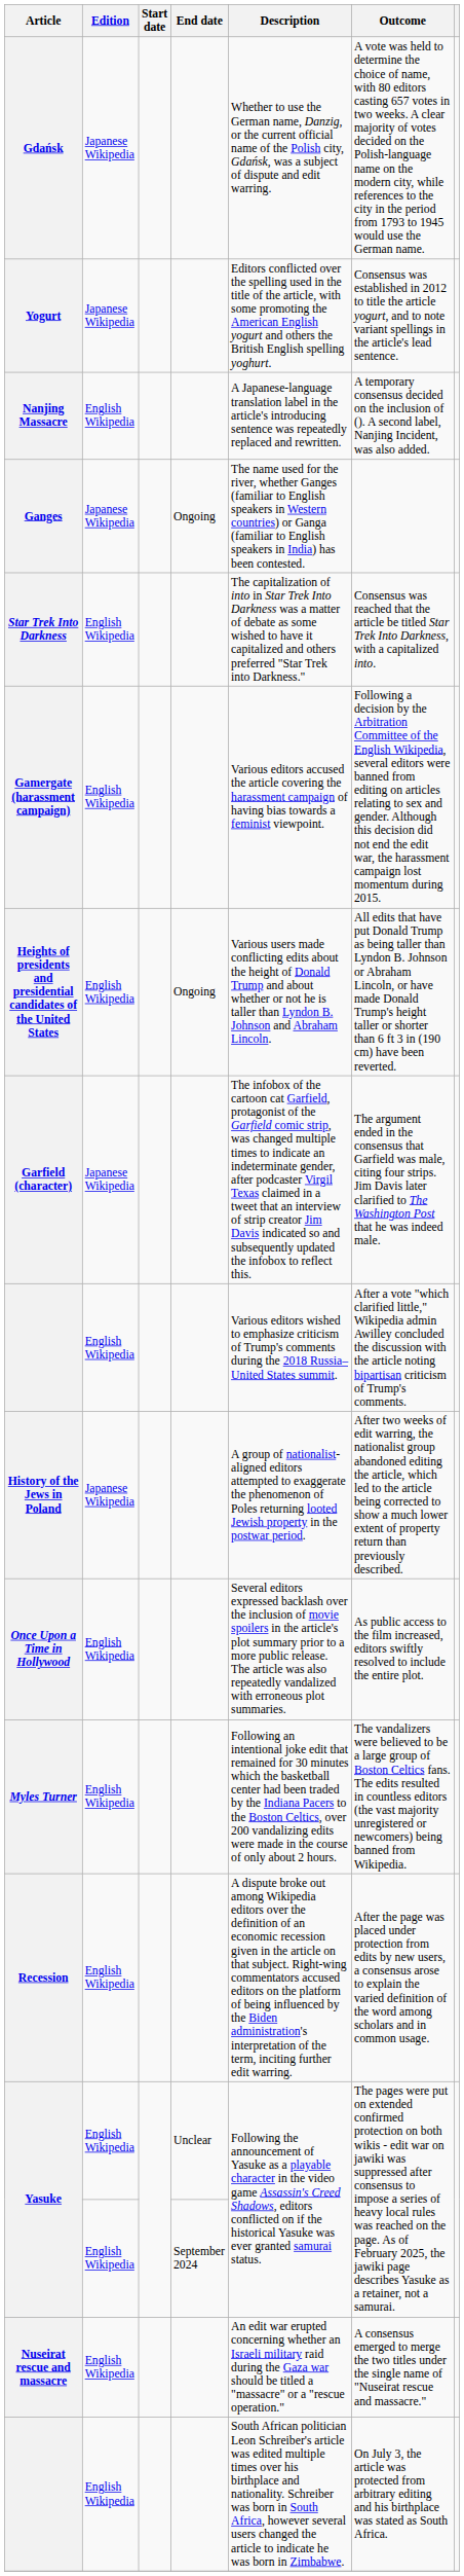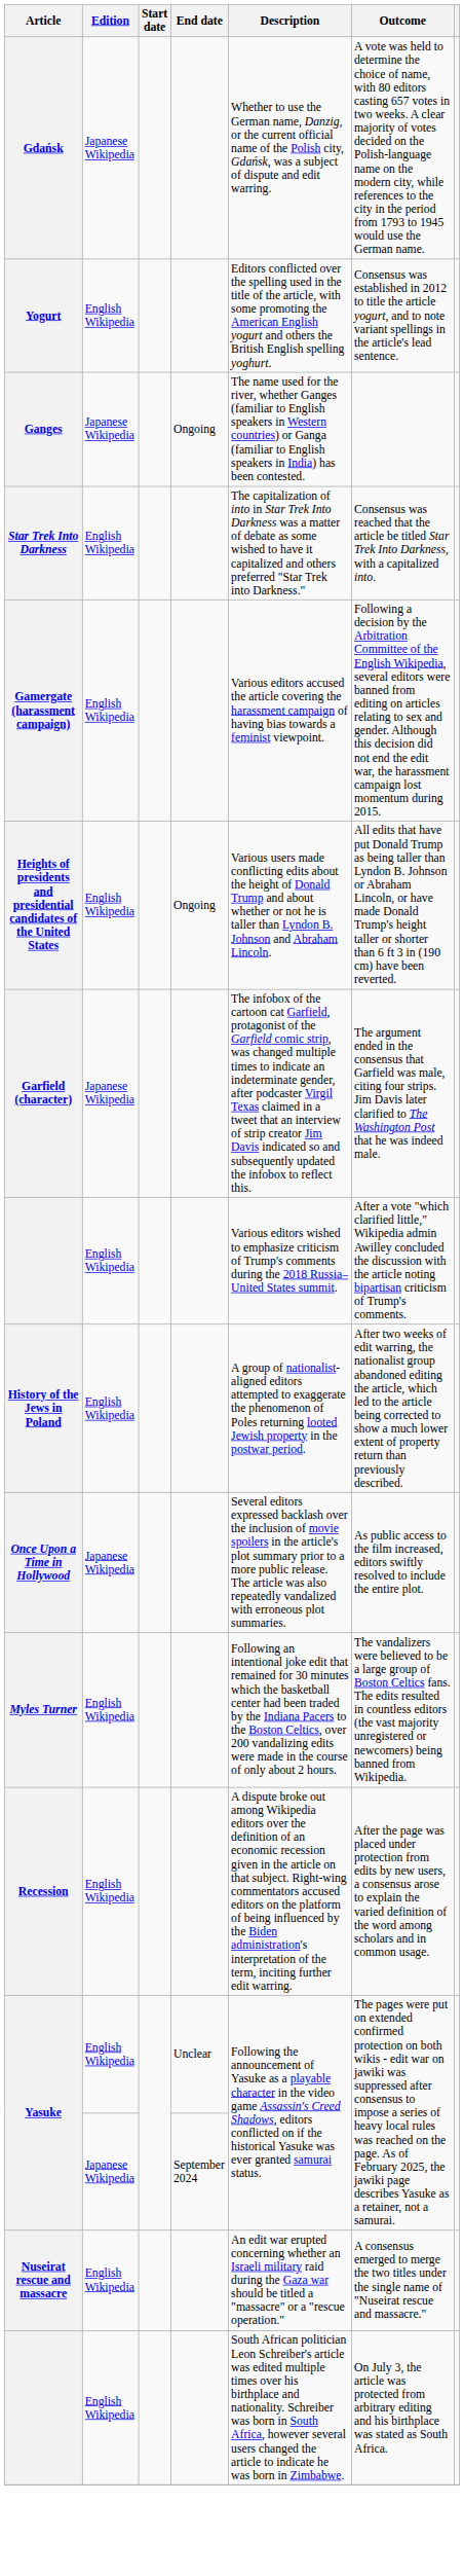 <table class="wikitable sortable sticky-header">
 <tr>
 <th scope="col">Article</th>
 <th scope="col"><a href='#'>Edition</a></th>
 <th scope="col">Start date</th>
 <th scope="col">End date</th>
 <th scope="col" class="unsortable">Description</th>
 <th scope="col" class="unsortable">Outcome</th>
 <th scope="col" class="unsortable"></th>
 </tr>
 <tr>
 <th scope="row"><a href='#'>Gdańsk</a></th>
 <td><a href='#'>Japanese Wikipedia</a></td>
 <td></td>
 <td></td>
 <td>Whether to use the German name, <em>Danzig,</em> or the current official name of the <a href='#'>Polish</a> city, <em>Gdańsk</em>, was a subject of dispute and edit warring.</td>
 <td>A vote was held to determine the choice of name, with 80 editors casting 657 votes in two weeks. A clear majority of votes decided on the Polish-language name on the modern city, while references to the city in the period from 1793 to 1945 would use the German name.</td>
 <td></td>
 </tr>
 <tr>
 <th scope="row"><a href='#'>Yogurt</a></th>
-<td><a href='#'>Japanese Wikipedia</a></td>
+<td><a href='#'>English Wikipedia</a></td>
 <td></td>
 <td></td>
 <td>Editors conflicted over the spelling used in the title of the article, with some promoting the <a href='#'>American English</a> <em>yogurt</em> and others the British English spelling <em>yoghurt</em>.</td>
 <td>Consensus was established in 2012 to title the article <em>yogurt</em>, and to note variant spellings in the article's lead sentence.</td>
-<td></td>
-</tr>
-<tr>
-<th scope="row"><a href='#'>Nanjing Massacre</a></th>
-<td><a href='#'>English Wikipedia</a></td>
-<td></td>
-<td></td>
-<td>A Japanese-language translation label in the article's introducing sentence was repeatedly replaced and rewritten.</td>
-<td>A temporary consensus decided on the inclusion of  (). A second label, Nanjing Incident, was also added.</td>
 <td></td>
 </tr>
 <tr>
 <th scope="row"><a href='#'>Ganges</a></th>
 <td><a href='#'>Japanese Wikipedia</a></td>
 <td></td>
 <td>Ongoing</td>
 <td>The name used for the river, whether Ganges (familiar to English speakers in <a href='#'>Western countries</a>) or Ganga (familiar to English speakers in <a href='#'>India</a>) has been contested.</td>
 <td></td>
 <td></td>
 </tr>
 <tr>
 <th scope="row"><em><a href='#'>Star Trek Into Darkness</a></em></th>
 <td><a href='#'>English Wikipedia</a></td>
 <td></td>
 <td></td>
 <td>The capitalization of <em>into</em> in <em>Star Trek Into Darkness</em> was a matter of debate as some wished to have it capitalized and others preferred "Star Trek into Darkness."</td>
 <td>Consensus was reached that the article be titled <em>Star Trek Into Darkness</em>, with a capitalized <em>into</em>.</td>
 <td></td>
 </tr>
 <tr>
 <th scope="row"><a href='#'>Gamergate (harassment campaign)</a></th>
 <td><a href='#'>English Wikipedia</a></td>
 <td></td>
 <td></td>
 <td>Various editors accused the article covering the <a href='#'>harassment campaign</a> of having bias towards a <a href='#'>feminist</a> viewpoint.</td>
 <td>Following a decision by the <a href='#'>Arbitration Committee of the English Wikipedia</a>, several editors were banned from editing on articles relating to sex and gender. Although this decision did not end the edit war, the harassment campaign lost momentum during 2015.</td>
 <td></td>
 </tr>
 <tr>
 <th scope="row"><a href='#'>Heights of presidents and presidential candidates of the United States</a></th>
 <td><a href='#'>English Wikipedia</a></td>
 <td></td>
 <td>Ongoing</td>
 <td>Various users made conflicting edits about the height of <a href='#'>Donald Trump</a> and about whether or not he is taller than <a href='#'>Lyndon B. Johnson</a> and <a href='#'>Abraham Lincoln</a>.</td>
 <td>All edits that have put Donald Trump as being taller than Lyndon B. Johnson or Abraham Lincoln, or have made Donald Trump's height taller or shorter than 6 ft 3 in (190 cm) have been reverted.</td>
 <td></td>
 </tr>
 <tr>
 <th scope="row"><a href='#'>Garfield (character)</a></th>
 <td><a href='#'>Japanese Wikipedia</a></td>
 <td></td>
 <td></td>
 <td>The infobox of the cartoon cat <a href='#'>Garfield</a>, protagonist of the <a href='#'><em>Garfield</em> comic strip</a>, was changed multiple times to indicate an indeterminate gender, after podcaster <a href='#'>Virgil Texas</a> claimed in a tweet that an interview of strip creator <a href='#'>Jim Davis</a> indicated so and subsequently updated the infobox to reflect this.</td>
 <td>The argument ended in the consensus that Garfield was male, citing four strips. Jim Davis later clarified to <em><a href='#'>The Washington Post</a></em> that he was indeed male.</td>
 <td></td>
 </tr>
 <tr>
 <th scope="row"></th>
 <td><a href='#'>English Wikipedia</a></td>
 <td></td>
 <td></td>
 <td>Various editors wished to emphasize criticism of Trump's comments during the <a href='#'>2018 Russia–United States summit</a>.</td>
 <td>After a vote "which clarified little," Wikipedia admin Awilley concluded the discussion with the article noting <a href='#'>bipartisan</a> criticism of Trump's comments.</td>
 <td></td>
 </tr>
 <tr>
 <th scope="row"><a href='#'>History of the Jews in Poland</a></th>
-<td><a href='#'>Japanese Wikipedia</a></td>
+<td><a href='#'>English Wikipedia</a></td>
 <td></td>
 <td></td>
 <td>A group of <a href='#'>nationalist</a>-aligned editors attempted to exaggerate the phenomenon of Poles returning <a href='#'>looted Jewish property</a> in the <a href='#'>postwar period</a>.</td>
 <td>After two weeks of edit warring, the nationalist group abandoned editing the article, which led to the article being corrected to show a much lower extent of property return than previously described.</td>
 <td></td>
 </tr>
 <tr>
 <th scope="row"><em><a href='#'>Once Upon a Time in Hollywood</a></em></th>
-<td><a href='#'>English Wikipedia</a></td>
+<td><a href='#'>Japanese Wikipedia</a></td>
 <td></td>
 <td></td>
 <td>Several editors expressed backlash over the inclusion of <a href='#'>movie spoilers</a> in the article's plot summary prior to a more public release. The article was also repeatedly vandalized with erroneous plot summaries.</td>
 <td>As public access to the film increased, editors swiftly resolved to include the entire plot.</td>
 <td></td>
 </tr>
 <tr>
 <th scope="row"><em><a href='#'>Myles Turner</a></em></th>
 <td><a href='#'>English Wikipedia</a></td>
 <td></td>
 <td></td>
 <td>Following an intentional joke edit that remained for 30 minutes which the basketball center had been traded by the <a href='#'>Indiana Pacers</a> to the <a href='#'>Boston Celtics</a>, over 200 vandalizing edits were made in the course of only about 2 hours.</td>
 <td>The vandalizers were believed to be a large group of <a href='#'>Boston Celtics</a> fans. The edits resulted in countless editors (the vast majority unregistered or newcomers) being banned from Wikipedia.</td>
 <td></td>
 </tr>
 <tr>
 <th scope="row"><a href='#'>Recession</a></th>
 <td><a href='#'>English Wikipedia</a></td>
 <td></td>
 <td></td>
 <td>A dispute broke out among Wikipedia editors over the definition of an economic recession given in the article on that subject. Right-wing commentators accused editors on the platform of being influenced by the <a href='#'>Biden administration</a>'s interpretation of the term, inciting further edit warring.</td>
 <td>After the page was placed under protection from edits by new users, a consensus arose to explain the varied definition of the word among scholars and in common usage.</td>
 <td></td>
 </tr>
 <tr>
 <th rowspan="2"><a href='#'>Yasuke</a></th>
 <td><a href='#'>English Wikipedia</a></td>
 <td rowspan="2"></td>
 <td>Unclear</td>
 <td rowspan="2">Following the announcement of Yasuke as a <a href='#'>playable character</a> in the video game <em><a href='#'>Assassin's Creed Shadows</a></em>, editors conflicted on if the historical Yasuke was ever granted <a href='#'>samurai</a> status.</td>
 <td rowspan="2">The pages were put on extended confirmed protection on both wikis - edit war on jawiki was suppressed after consensus to impose a series of heavy local rules was reached on the page. As of February 2025, the jawiki page describes Yasuke as a retainer, not a samurai.</td>
 <td rowspan="2"></td>
 </tr>
 <tr>
-<td><a href='#'>English Wikipedia</a></td>
+<td><a href='#'>Japanese Wikipedia</a></td>
 <td>September 2024</td>
 </tr>
 <tr>
 <th scope="row"><a href='#'>Nuseirat rescue and massacre</a></th>
 <td><a href='#'>English Wikipedia</a></td>
 <td></td>
 <td></td>
 <td>An edit war erupted concerning whether an <a href='#'>Israeli military</a> raid during the <a href='#'>Gaza war</a> should be titled a "massacre" or a "rescue operation."</td>
 <td>A consensus emerged to merge the two titles under the single name of "Nuseirat rescue and massacre."</td>
 <td></td>
 </tr>
 <tr>
 <th scope="row"></th>
 <td><a href='#'>English Wikipedia</a></td>
 <td></td>
 <td></td>
 <td>South African politician Leon Schreiber's article was edited multiple times over his birthplace and nationality. Schreiber was born in <a href='#'>South Africa</a>, however several users changed the article to indicate he was born in <a href='#'>Zimbabwe</a>.</td>
 <td>On July 3, the article was protected from arbitrary editing and his birthplace was stated as South Africa.</td>
 <td></td>
 </tr>
 <tr>
 </tr>
 </table>
